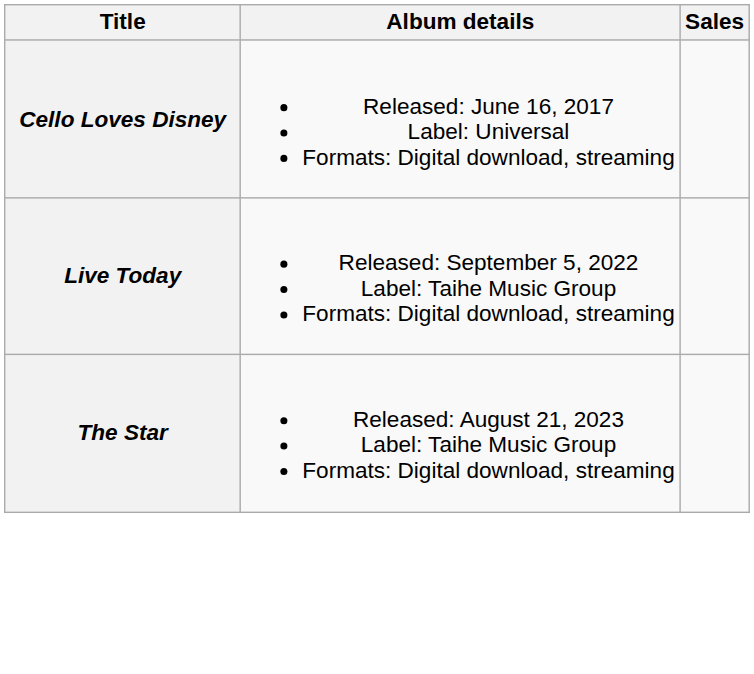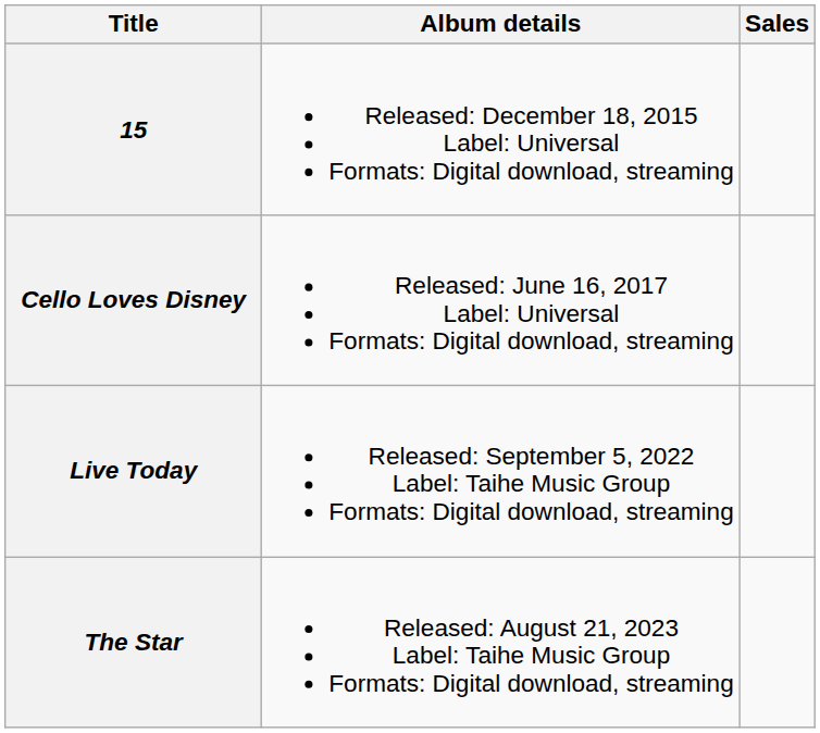 <table class="wikitable plainrowheaders" style="text-align:center;">
 <tr>
 <th scope="col" style="width:10em;">Title</th>
 <th scope="col">Album details</th>
 <th scope="col">Sales</th>
+</tr>
+<tr>
+<th scope="row"><em>15</em></th>
+<td><br><ul><li>Released: December 18, 2015</li><li>Label: Universal</li><li>Formats: Digital download, streaming</li></ul></td>
+<td></td>
 </tr>
 <tr>
 <th scope="row"><em>Cello Loves Disney</em> </th>
 <td><br><ul><li>Released: June 16, 2017</li><li>Label: Universal</li><li>Formats: Digital download, streaming</li></ul></td>
 <td></td>
 </tr>
 <tr>
 <th scope="row"><em>Live Today</em></th>
 <td><br><ul><li>Released: September 5, 2022</li><li>Label: Taihe Music Group</li><li>Formats: Digital download, streaming</li></ul></td>
 <td></td>
 </tr>
 <tr>
 <th scope="row"><em>The Star </em></th>
 <td><br><ul><li>Released: August 21, 2023</li><li>Label: Taihe Music Group</li><li>Formats: Digital download, streaming</li></ul></td>
 <td></td>
 </tr>
 </table>
